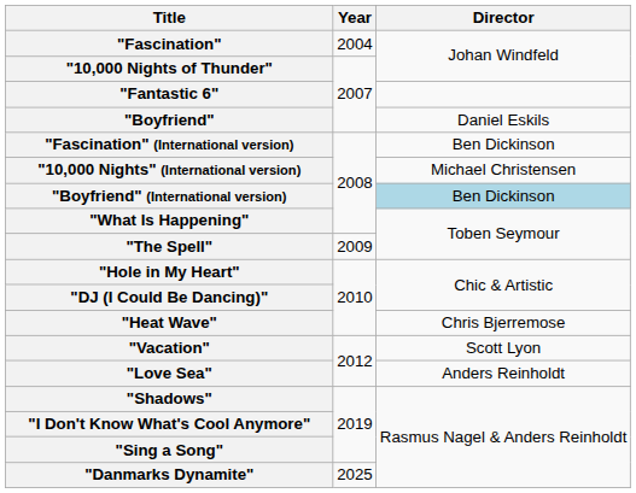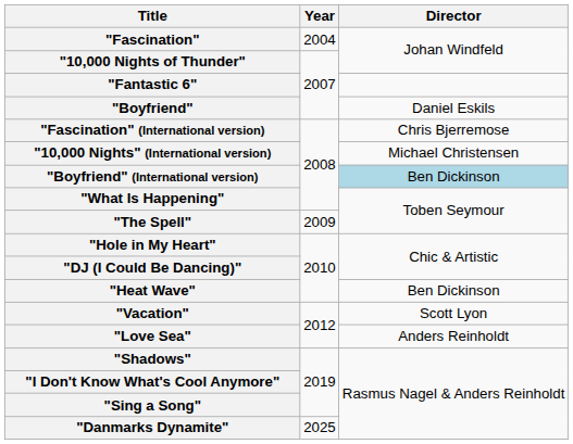 <table class="wikitable plainrowheaders" style="text-align:center;">
 <tr>
 <th scope="col" style="width:20em;">Title</th>
 <th scope="col" style="width:1em;">Year</th>
 <th scope="col">Director</th>
 </tr>
 <tr>
 <th scope="row">"Fascination"</th>
 <td>2004</td>
 <td rowspan="2">Johan Windfeld</td>
 </tr>
 <tr>
 <th scope="row">"10,000 Nights of Thunder"</th>
 <td rowspan="3">2007</td>
 </tr>
 <tr>
 <th scope="row">"Fantastic 6"</th>
 <td></td>
 </tr>
 <tr>
 <th scope="row">"Boyfriend"</th>
 <td>Daniel Eskils</td>
 </tr>
 <tr>
 <th scope="row">"Fascination" <small>(International version)</small></th>
 <td rowspan="4">2008</td>
-<td>Ben Dickinson</td>
+<td>Chris Bjerremose</td>
 </tr>
 <tr>
 <th scope="row">"10,000 Nights" <small>(International version)</small></th>
 <td>Michael Christensen</td>
 </tr>
 <tr>
 <th scope="row">"Boyfriend" <small>(International version)</small></th>
 <td style="background: lightblue;">Ben Dickinson</td>
 </tr>
 <tr>
 <th scope="row">"What Is Happening"</th>
 <td rowspan="2">Toben Seymour</td>
 </tr>
 <tr>
 <th scope="row">"The Spell"</th>
 <td>2009</td>
 </tr>
 <tr>
 <th scope="row">"Hole in My Heart"</th>
 <td rowspan="3">2010</td>
 <td rowspan="2">Chic & Artistic</td>
 </tr>
 <tr>
 <th scope="row">"DJ (I Could Be Dancing)"</th>
 </tr>
 <tr>
 <th scope="row">"Heat Wave"</th>
-<td>Chris Bjerremose</td>
+<td>Ben Dickinson</td>
 </tr>
 <tr>
 <th scope="row">"Vacation"</th>
 <td rowspan="2">2012</td>
 <td>Scott Lyon</td>
 </tr>
 <tr>
 <th scope="row">"Love Sea"</th>
 <td>Anders Reinholdt</td>
 </tr>
 <tr>
 <th scope="row">"Shadows"</th>
 <td rowspan="3">2019</td>
 <td rowspan="4">Rasmus Nagel & Anders Reinholdt</td>
 </tr>
 <tr>
 <th scope="row">"I Don't Know What's Cool Anymore"</th>
 </tr>
 <tr>
 <th scope="row">"Sing a Song"</th>
 </tr>
 <tr>
 <th scope="row">"Danmarks Dynamite"</th>
 <td rowspan="1">2025</td>
 </tr>
 </table>
